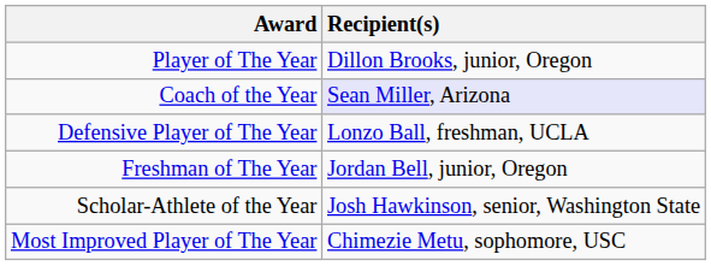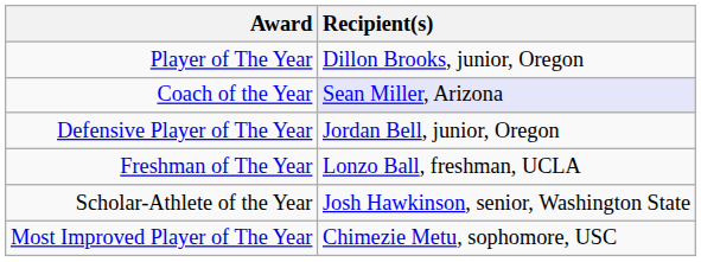 <table class="wikitable" style="white-space:nowrap; font-size:90%;">
 <tr>
 <th style="text-align:right;">Award</th>
 <th style="text-align:left;">Recipient(s)</th>
 </tr>
 <tr>
 <td style="text-align:right;"><a href='#'>Player of The Year</a></td>
 <td style="text-align:left;"><a href='#'>Dillon Brooks</a>, junior, Oregon</td>
 </tr>
 <tr>
 <td style="text-align:right;"><a href='#'>Coach of the Year</a></td>
 <td style="background: lavender; text-align:left;"><a href='#'>Sean Miller</a>, Arizona</td>
 </tr>
 <tr>
 <td style="text-align:right;"><a href='#'>Defensive Player of The Year</a></td>
-<td style="text-align:left;"><a href='#'>Lonzo Ball</a>, freshman, UCLA</td>
+<td style="text-align:left;"><a href='#'>Jordan Bell</a>, junior, Oregon</td>
 </tr>
 <tr>
 <td style="text-align:right;"><a href='#'>Freshman of The Year</a></td>
-<td style="text-align:left;"><a href='#'>Jordan Bell</a>, junior, Oregon</td>
+<td style="text-align:left;"><a href='#'>Lonzo Ball</a>, freshman, UCLA</td>
 </tr>
 <tr>
 <td style="text-align:right;">Scholar-Athlete of the Year</td>
 <td style="text-align:left;"><a href='#'>Josh Hawkinson</a>, senior, Washington State</td>
 </tr>
 <tr>
 <td style="text-align:right;"><a href='#'>Most Improved Player of The Year</a></td>
 <td style="text-align:left;"><a href='#'>Chimezie Metu</a>, sophomore, USC</td>
 </tr>
 </table>
